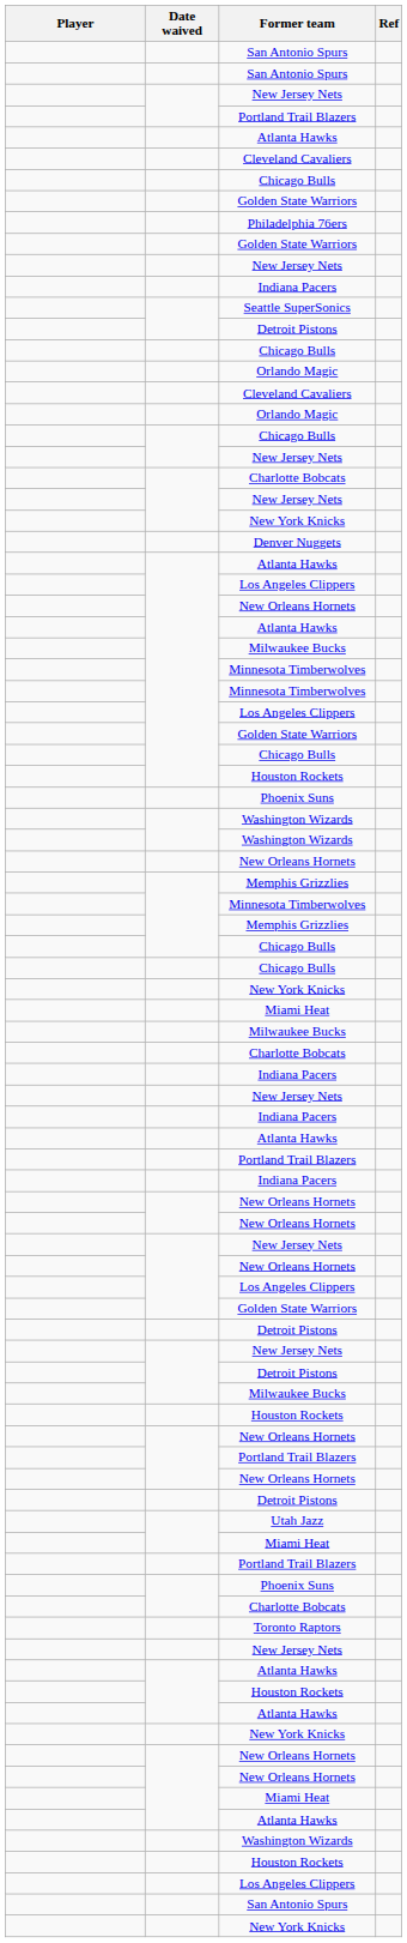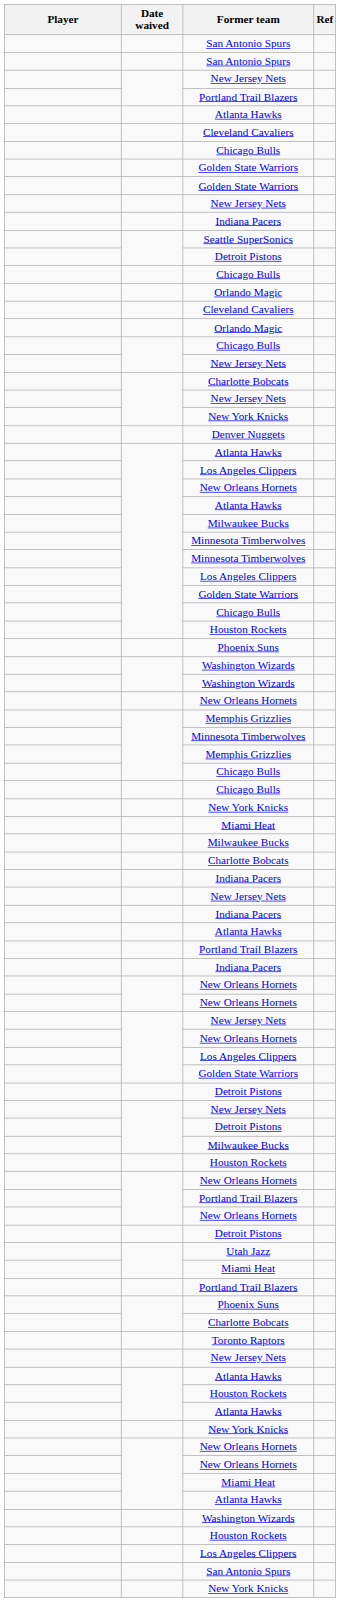 <table class="wikitable sortable" style="text-align:center">
 <tr>
 <th style="width:160px">Player</th>
 <th style="width:80px">Date waived</th>
 <th style="width:180px">Former team</th>
 <th class="unsortable">Ref</th>
 </tr>
 <tr>
 <td align=left></td>
 <td></td>
 <td><a href='#'>San Antonio Spurs</a></td>
 <td></td>
 </tr>
 <tr>
 <td align=left></td>
 <td></td>
 <td><a href='#'>San Antonio Spurs</a></td>
 <td></td>
 </tr>
 <tr>
 <td align=left></td>
 <td rowspan=2 style="text-align:center"></td>
 <td><a href='#'>New Jersey Nets</a></td>
 <td></td>
 </tr>
 <tr>
 <td align=left></td>
 <td><a href='#'>Portland Trail Blazers</a></td>
 <td></td>
 </tr>
 <tr>
 <td align=left></td>
 <td></td>
 <td><a href='#'>Atlanta Hawks</a></td>
 <td></td>
 </tr>
 <tr>
 <td align=left></td>
 <td></td>
 <td><a href='#'>Cleveland Cavaliers</a></td>
 <td></td>
 </tr>
 <tr>
 <td align=left></td>
 <td></td>
 <td><a href='#'>Chicago Bulls</a></td>
 <td></td>
 </tr>
 <tr>
 <td align=left></td>
 <td></td>
 <td><a href='#'>Golden State Warriors</a></td>
-<td></td>
-</tr>
-<tr>
-<td align=left></td>
-<td></td>
-<td><a href='#'>Philadelphia 76ers</a></td>
 <td></td>
 </tr>
 <tr>
 <td align=left></td>
 <td></td>
 <td><a href='#'>Golden State Warriors</a></td>
 <td></td>
 </tr>
 <tr>
 <td align=left></td>
 <td></td>
 <td><a href='#'>New Jersey Nets</a></td>
 <td></td>
 </tr>
 <tr>
 <td align=left></td>
 <td></td>
 <td><a href='#'>Indiana Pacers</a></td>
 <td></td>
 </tr>
 <tr>
 <td align=left></td>
 <td rowspan=2 style="text-align:center"></td>
 <td><a href='#'>Seattle SuperSonics</a></td>
 <td></td>
 </tr>
 <tr>
 <td align=left></td>
 <td><a href='#'>Detroit Pistons</a></td>
 <td></td>
 </tr>
 <tr>
 <td align=left></td>
 <td></td>
 <td><a href='#'>Chicago Bulls</a></td>
 <td></td>
 </tr>
 <tr>
 <td align=left></td>
 <td></td>
 <td><a href='#'>Orlando Magic</a></td>
 <td></td>
 </tr>
 <tr>
 <td align=left></td>
 <td></td>
 <td><a href='#'>Cleveland Cavaliers</a></td>
 <td></td>
 </tr>
 <tr>
 <td align=left></td>
 <td></td>
 <td><a href='#'>Orlando Magic</a></td>
 <td></td>
 </tr>
 <tr>
 <td align=left></td>
 <td rowspan=2 style="text-align:center"></td>
 <td><a href='#'>Chicago Bulls</a></td>
 <td></td>
 </tr>
 <tr>
 <td align=left></td>
 <td><a href='#'>New Jersey Nets</a></td>
 <td></td>
 </tr>
 <tr>
 <td align=left></td>
 <td rowspan=3 style="text-align:center"></td>
 <td><a href='#'>Charlotte Bobcats</a></td>
 <td></td>
 </tr>
 <tr>
 <td align=left></td>
 <td><a href='#'>New Jersey Nets</a></td>
 <td></td>
 </tr>
 <tr>
 <td align=left></td>
 <td><a href='#'>New York Knicks</a></td>
 <td></td>
 </tr>
 <tr>
 <td align=left></td>
 <td></td>
 <td><a href='#'>Denver Nuggets</a></td>
 <td></td>
 </tr>
 <tr>
 <td align=left></td>
 <td rowspan=11 style="text-align:center"></td>
 <td><a href='#'>Atlanta Hawks</a></td>
 <td></td>
 </tr>
 <tr>
 <td align=left></td>
 <td><a href='#'>Los Angeles Clippers</a></td>
 <td></td>
 </tr>
 <tr>
 <td align=left></td>
 <td><a href='#'>New Orleans Hornets</a></td>
 <td></td>
 </tr>
 <tr>
 <td align=left></td>
 <td><a href='#'>Atlanta Hawks</a></td>
 <td></td>
 </tr>
 <tr>
 <td align=left></td>
 <td><a href='#'>Milwaukee Bucks</a></td>
 <td></td>
 </tr>
 <tr>
 <td align=left></td>
 <td><a href='#'>Minnesota Timberwolves</a></td>
 <td></td>
 </tr>
 <tr>
 <td align=left></td>
 <td><a href='#'>Minnesota Timberwolves</a></td>
 <td></td>
 </tr>
 <tr>
 <td align=left></td>
 <td><a href='#'>Los Angeles Clippers</a></td>
 <td></td>
 </tr>
 <tr>
 <td align=left></td>
 <td><a href='#'>Golden State Warriors</a></td>
 <td></td>
 </tr>
 <tr>
 <td align=left></td>
 <td><a href='#'>Chicago Bulls</a></td>
 <td></td>
 </tr>
 <tr>
 <td align=left></td>
 <td><a href='#'>Houston Rockets</a></td>
 <td></td>
 </tr>
 <tr>
 <td align=left></td>
 <td></td>
 <td><a href='#'>Phoenix Suns</a></td>
 <td></td>
 </tr>
 <tr>
 <td align=left></td>
 <td rowspan=2 style="text-align:center"></td>
 <td><a href='#'>Washington Wizards</a></td>
 <td></td>
 </tr>
 <tr>
 <td align=left></td>
 <td><a href='#'>Washington Wizards</a></td>
 <td></td>
 </tr>
 <tr>
 <td align=left></td>
 <td></td>
 <td><a href='#'>New Orleans Hornets</a></td>
 <td></td>
 </tr>
 <tr>
 <td align=left></td>
 <td rowspan=4 style="text-align:center"></td>
 <td><a href='#'>Memphis Grizzlies</a></td>
 <td></td>
 </tr>
 <tr>
 <td align=left></td>
 <td><a href='#'>Minnesota Timberwolves</a></td>
 <td></td>
 </tr>
 <tr>
 <td align=left></td>
 <td><a href='#'>Memphis Grizzlies</a></td>
 <td></td>
 </tr>
 <tr>
 <td align=left></td>
 <td><a href='#'>Chicago Bulls</a></td>
 <td></td>
 </tr>
 <tr>
 <td align=left></td>
 <td></td>
 <td><a href='#'>Chicago Bulls</a></td>
 <td></td>
 </tr>
 <tr>
 <td align=left></td>
 <td></td>
 <td><a href='#'>New York Knicks</a></td>
 <td></td>
 </tr>
 <tr>
 <td align=left></td>
 <td></td>
 <td><a href='#'>Miami Heat</a></td>
 <td></td>
 </tr>
 <tr>
 <td align=left></td>
 <td></td>
 <td><a href='#'>Milwaukee Bucks</a></td>
 <td></td>
 </tr>
 <tr>
 <td align=left></td>
 <td></td>
 <td><a href='#'>Charlotte Bobcats</a></td>
 <td></td>
 </tr>
 <tr>
 <td align=left></td>
 <td></td>
 <td><a href='#'>Indiana Pacers</a></td>
 <td></td>
 </tr>
 <tr>
 <td align=left></td>
 <td></td>
 <td><a href='#'>New Jersey Nets</a></td>
 <td></td>
 </tr>
 <tr>
 <td align=left></td>
 <td></td>
 <td><a href='#'>Indiana Pacers</a></td>
 <td></td>
 </tr>
 <tr>
 <td align=left></td>
 <td></td>
 <td><a href='#'>Atlanta Hawks</a></td>
 <td></td>
 </tr>
 <tr>
 <td align=left></td>
 <td></td>
 <td><a href='#'>Portland Trail Blazers</a></td>
 <td></td>
 </tr>
 <tr>
 <td align=left></td>
 <td></td>
 <td><a href='#'>Indiana Pacers</a></td>
 <td></td>
 </tr>
 <tr>
 <td align=left></td>
 <td rowspan=2 style="text-align:center"></td>
 <td><a href='#'>New Orleans Hornets</a></td>
 <td></td>
 </tr>
 <tr>
 <td align=left></td>
 <td><a href='#'>New Orleans Hornets</a></td>
 <td></td>
 </tr>
 <tr>
 <td align=left></td>
 <td rowspan=4 style="text-align:center"></td>
 <td><a href='#'>New Jersey Nets</a></td>
 <td></td>
 </tr>
 <tr>
 <td align=left></td>
 <td><a href='#'>New Orleans Hornets</a></td>
 <td></td>
 </tr>
 <tr>
 <td align=left></td>
 <td><a href='#'>Los Angeles Clippers</a></td>
 <td></td>
 </tr>
 <tr>
 <td align=left></td>
 <td><a href='#'>Golden State Warriors</a></td>
 <td></td>
 </tr>
 <tr>
 <td align=left></td>
 <td></td>
 <td><a href='#'>Detroit Pistons</a></td>
 <td></td>
 </tr>
 <tr>
 <td align=left></td>
 <td rowspan=3 style="text-align:center"></td>
 <td><a href='#'>New Jersey Nets</a></td>
 <td></td>
 </tr>
 <tr>
 <td align=left></td>
 <td><a href='#'>Detroit Pistons</a></td>
 <td></td>
 </tr>
 <tr>
 <td align=left></td>
 <td><a href='#'>Milwaukee Bucks</a></td>
 <td></td>
 </tr>
 <tr>
 <td align=left></td>
 <td></td>
 <td><a href='#'>Houston Rockets</a></td>
 <td></td>
 </tr>
 <tr>
 <td align=left></td>
 <td rowspan=3 style="text-align:center"></td>
 <td><a href='#'>New Orleans Hornets</a></td>
 <td></td>
 </tr>
 <tr>
 <td align=left></td>
 <td><a href='#'>Portland Trail Blazers</a></td>
 <td></td>
 </tr>
 <tr>
 <td align=left></td>
 <td><a href='#'>New Orleans Hornets</a></td>
 <td></td>
 </tr>
 <tr>
 <td align=left></td>
 <td></td>
 <td><a href='#'>Detroit Pistons</a></td>
 <td></td>
 </tr>
 <tr>
 <td align=left></td>
 <td rowspan=2 style="text-align:center"></td>
 <td><a href='#'>Utah Jazz</a></td>
 <td></td>
 </tr>
 <tr>
 <td align=left></td>
 <td><a href='#'>Miami Heat</a></td>
 <td></td>
 </tr>
 <tr>
 <td align=left></td>
 <td></td>
 <td><a href='#'>Portland Trail Blazers</a></td>
 <td></td>
 </tr>
 <tr>
 <td align=left></td>
 <td rowspan=2 style="text-align:center"></td>
 <td><a href='#'>Phoenix Suns</a></td>
 <td></td>
 </tr>
 <tr>
 <td align=left></td>
 <td><a href='#'>Charlotte Bobcats</a></td>
 <td></td>
 </tr>
 <tr>
 <td align=left></td>
 <td></td>
 <td><a href='#'>Toronto Raptors</a></td>
 <td></td>
 </tr>
 <tr>
 <td align=left></td>
 <td></td>
 <td><a href='#'>New Jersey Nets</a></td>
 <td></td>
 </tr>
 <tr>
 <td align=left></td>
 <td rowspan=3 style="text-align:center"></td>
 <td><a href='#'>Atlanta Hawks</a></td>
 <td></td>
 </tr>
 <tr>
 <td align=left></td>
 <td><a href='#'>Houston Rockets</a></td>
 <td></td>
 </tr>
 <tr>
 <td align=left></td>
 <td><a href='#'>Atlanta Hawks</a></td>
 <td></td>
 </tr>
 <tr>
 <td align=left></td>
 <td></td>
 <td><a href='#'>New York Knicks</a></td>
 <td></td>
 </tr>
 <tr>
 <td align=left></td>
 <td rowspan=4 style="text-align:center"></td>
 <td><a href='#'>New Orleans Hornets</a></td>
 <td></td>
 </tr>
 <tr>
 <td align=left></td>
 <td><a href='#'>New Orleans Hornets</a></td>
 <td></td>
 </tr>
 <tr>
 <td align=left></td>
 <td><a href='#'>Miami Heat</a></td>
 <td></td>
 </tr>
 <tr>
 <td align=left></td>
 <td><a href='#'>Atlanta Hawks</a></td>
 <td></td>
 </tr>
 <tr>
 <td align=left></td>
 <td></td>
 <td><a href='#'>Washington Wizards</a></td>
 <td></td>
 </tr>
 <tr>
 <td align=left></td>
 <td></td>
 <td><a href='#'>Houston Rockets</a></td>
 <td></td>
 </tr>
 <tr>
 <td align=left></td>
 <td></td>
 <td><a href='#'>Los Angeles Clippers</a></td>
 <td></td>
 </tr>
 <tr>
 <td align=left></td>
 <td></td>
 <td><a href='#'>San Antonio Spurs</a></td>
 <td></td>
 </tr>
 <tr>
 <td align=left></td>
 <td></td>
 <td><a href='#'>New York Knicks</a></td>
 <td></td>
 </tr>
 </table>
